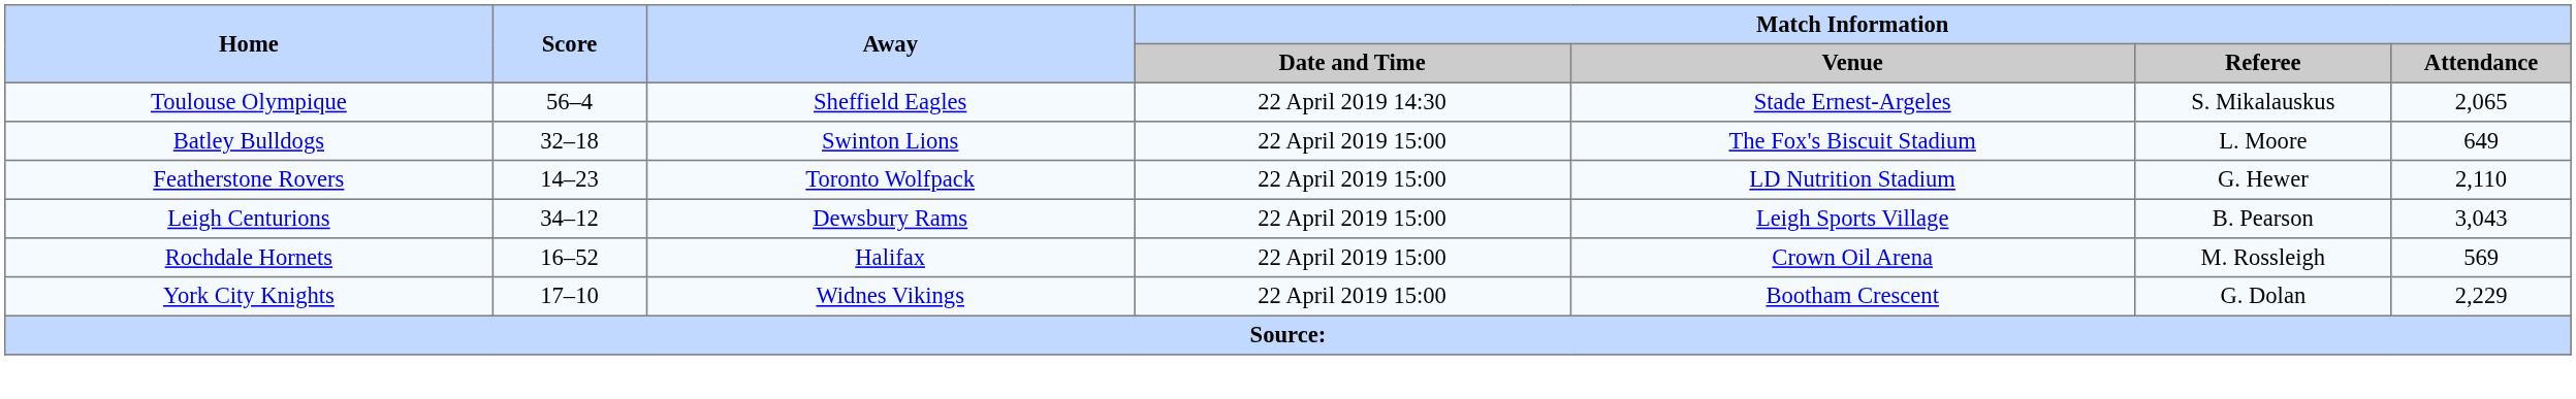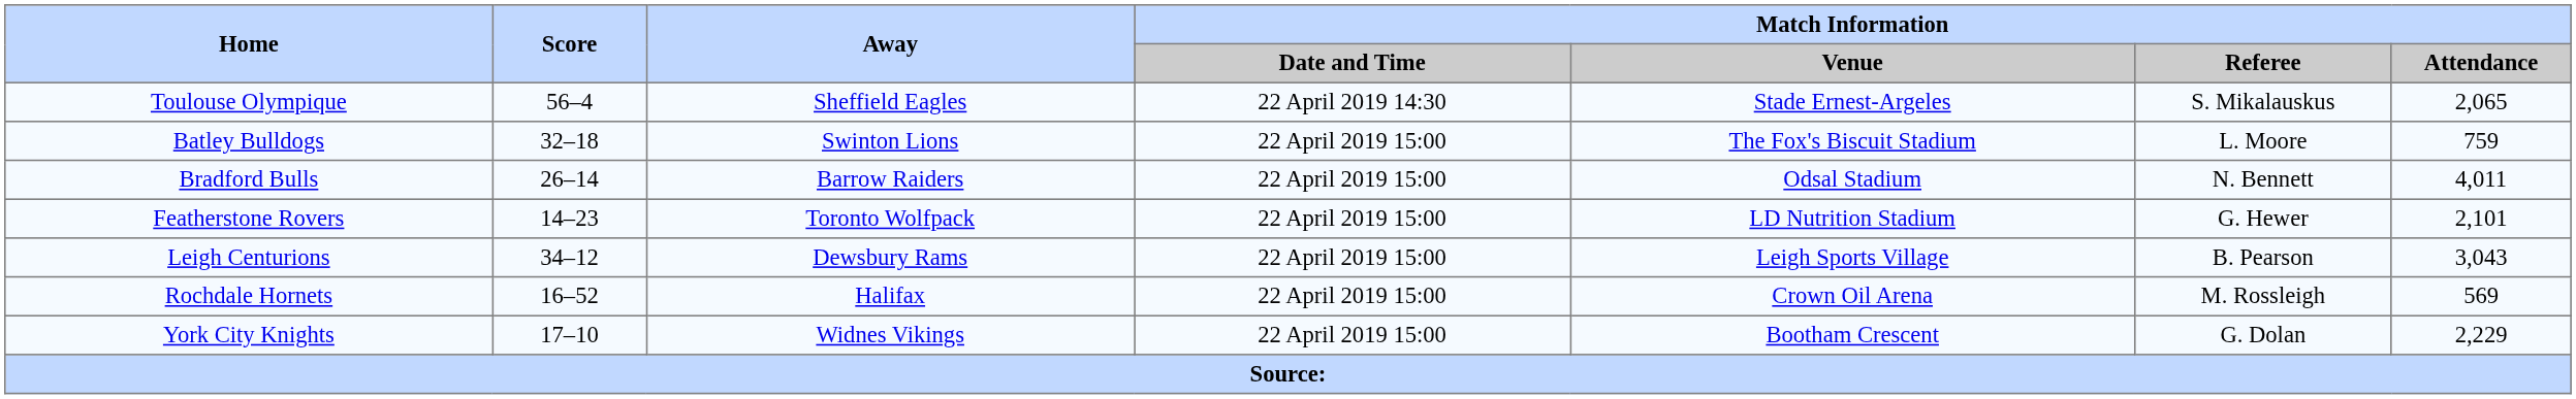 <table border=1 style="border-collapse:collapse; font-size:90%; text-align:center;" cellpadding=3 cellspacing=0 width=100%>
 <tr bgcolor="#c1d8ff">
 <th rowspan="2" width="19%">Home</th>
 <th rowspan="2" width="6%">Score</th>
 <th rowspan="2" width="19%">Away</th>
 <th colspan="4">Match Information</th>
 </tr>
 <tr bgcolor="#cccccc">
 <th width="17%">Date and Time</th>
 <th width="22%">Venue</th>
 <th width="10%">Referee</th>
 <th width="7%">Attendance</th>
 </tr>
 <tr bgcolor="#f5faff">
 <td> <a href='#'>Toulouse Olympique</a></td>
 <td>56–4</td>
 <td> <a href='#'>Sheffield Eagles</a></td>
 <td>22 April 2019 14:30</td>
 <td><a href='#'>Stade Ernest-Argeles</a></td>
 <td>S. Mikalauskus</td>
 <td>2,065</td>
 </tr>
 <tr bgcolor="#f5faff">
 <td> <a href='#'>Batley Bulldogs</a></td>
 <td>32–18</td>
 <td> <a href='#'>Swinton Lions</a></td>
 <td>22 April 2019 15:00</td>
 <td><a href='#'>The Fox's Biscuit Stadium</a></td>
 <td>L. Moore</td>
-<td>649</td>
+<td>759</td>
+</tr>
+<tr bgcolor="#f5faff">
+<td> <a href='#'>Bradford Bulls</a></td>
+<td>26–14</td>
+<td> <a href='#'>Barrow Raiders</a></td>
+<td>22 April 2019 15:00</td>
+<td><a href='#'>Odsal Stadium</a></td>
+<td>N. Bennett</td>
+<td>4,011</td>
 </tr>
 <tr bgcolor="#f5faff">
 <td> <a href='#'>Featherstone Rovers</a></td>
 <td>14–23</td>
 <td> <a href='#'>Toronto Wolfpack</a></td>
 <td>22 April 2019 15:00</td>
 <td><a href='#'>LD Nutrition Stadium</a></td>
 <td>G. Hewer</td>
-<td>2,110</td>
+<td>2,101</td>
 </tr>
 <tr bgcolor="#f5faff">
 <td> <a href='#'>Leigh Centurions</a></td>
 <td>34–12</td>
 <td> <a href='#'>Dewsbury Rams</a></td>
 <td>22 April 2019 15:00</td>
 <td><a href='#'>Leigh Sports Village</a></td>
 <td>B. Pearson</td>
 <td>3,043</td>
 </tr>
 <tr bgcolor="#f5faff">
 <td> <a href='#'>Rochdale Hornets</a></td>
 <td>16–52</td>
 <td> <a href='#'>Halifax</a></td>
 <td>22 April 2019 15:00</td>
 <td><a href='#'>Crown Oil Arena</a></td>
 <td>M. Rossleigh</td>
 <td>569</td>
 </tr>
 <tr bgcolor="#f5faff">
 <td> <a href='#'>York City Knights</a></td>
 <td>17–10</td>
 <td> <a href='#'>Widnes Vikings</a></td>
 <td>22 April 2019 15:00</td>
 <td><a href='#'>Bootham Crescent</a></td>
 <td>G. Dolan</td>
 <td>2,229</td>
 </tr>
 <tr bgcolor="#c1d8ff">
 <th colspan="7">Source:</th>
 </tr>
 </table>
